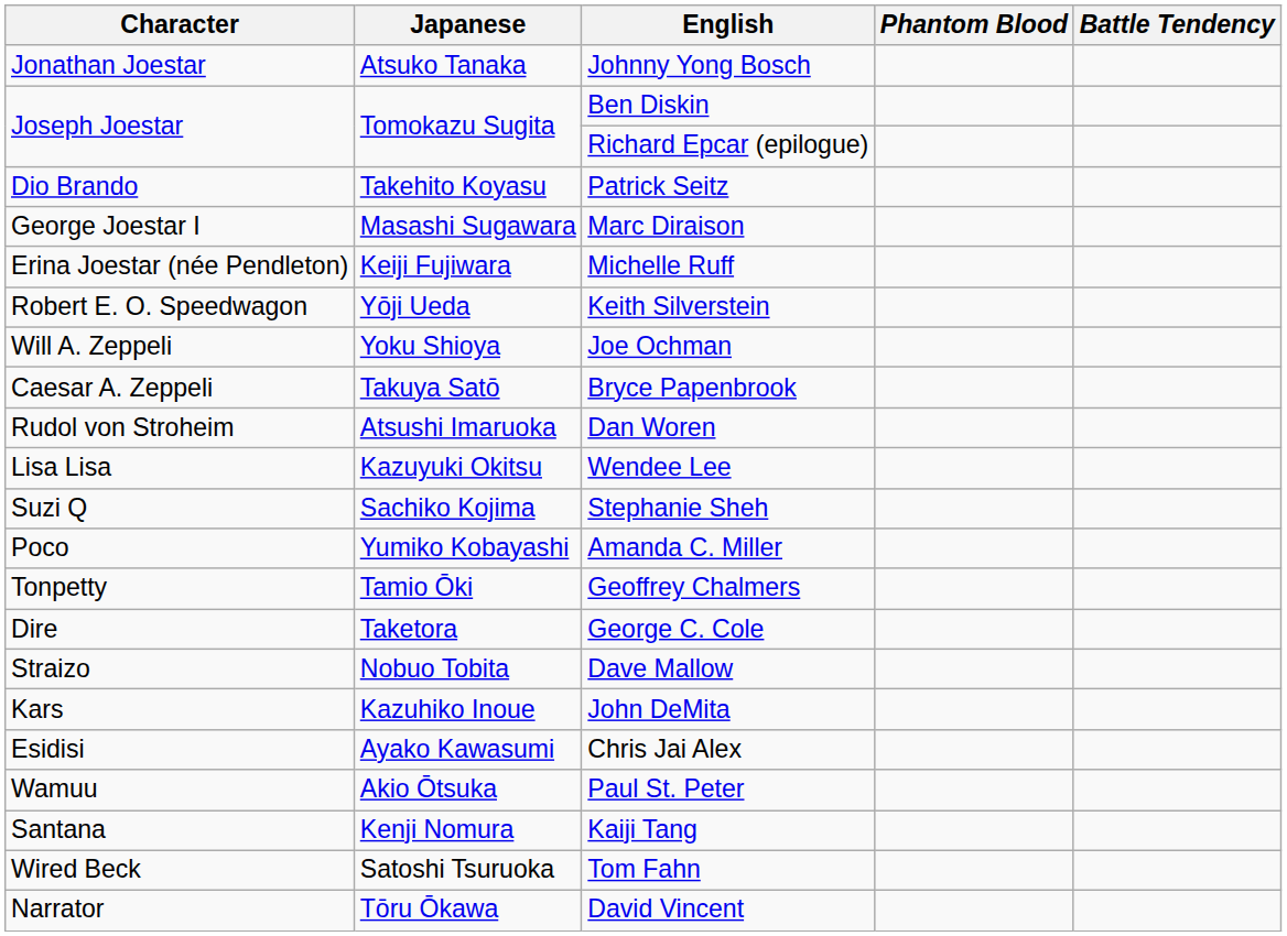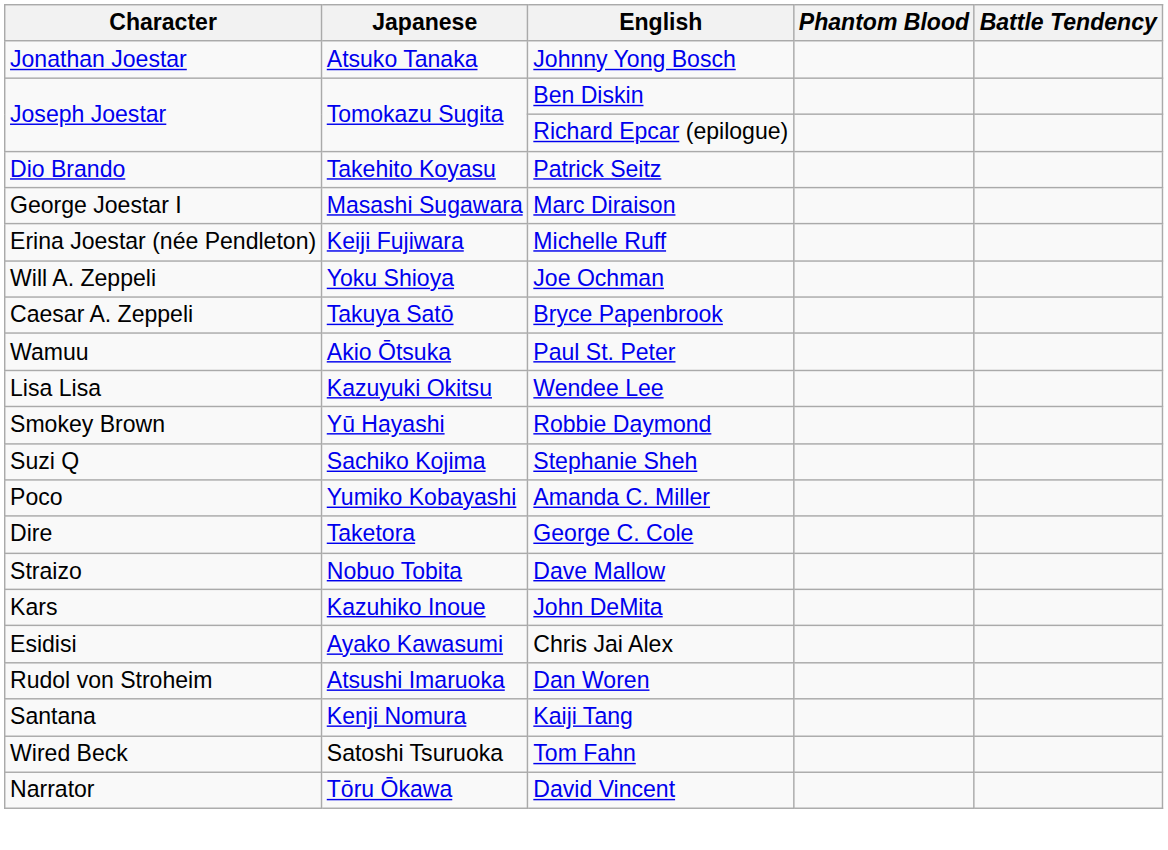 <table class="wikitable">
 <tr>
 <th>Character</th>
 <th>Japanese</th>
 <th>English</th>
 <th><em>Phantom Blood</em></th>
 <th><em>Battle Tendency</em></th>
 </tr>
 <tr>
 <td><a href='#'>Jonathan Joestar</a></td>
 <td><a href='#'>Atsuko Tanaka</a></td>
 <td><a href='#'>Johnny Yong Bosch</a></td>
 <td></td>
 <td></td>
 </tr>
 <tr>
 <td rowspan=2><a href='#'>Joseph Joestar</a></td>
 <td rowspan=2><a href='#'>Tomokazu Sugita</a></td>
 <td><a href='#'>Ben Diskin</a></td>
 <td></td>
 <td></td>
 </tr>
 <tr>
 <td><a href='#'>Richard Epcar</a> (epilogue)</td>
 <td></td>
 <td></td>
 </tr>
 <tr>
 <td><a href='#'>Dio Brando</a></td>
 <td><a href='#'>Takehito Koyasu</a></td>
 <td><a href='#'>Patrick Seitz</a></td>
 <td></td>
 <td></td>
 </tr>
 <tr>
 <td>George Joestar I</td>
 <td><a href='#'>Masashi Sugawara</a></td>
 <td><a href='#'>Marc Diraison</a></td>
 <td></td>
 <td></td>
 </tr>
 <tr>
 <td>Erina Joestar (née Pendleton)</td>
 <td><a href='#'>Keiji Fujiwara</a></td>
 <td><a href='#'>Michelle Ruff</a></td>
 <td></td>
 <td></td>
 </tr>
 <tr>
-<td>Robert E. O. Speedwagon</td>
-<td><a href='#'>Yōji Ueda</a></td>
-<td><a href='#'>Keith Silverstein</a></td>
-<td></td>
-<td></td>
-</tr>
-<tr>
 <td>Will A. Zeppeli</td>
 <td><a href='#'>Yoku Shioya</a></td>
 <td><a href='#'>Joe Ochman</a></td>
 <td></td>
 <td></td>
 </tr>
 <tr>
 <td>Caesar A. Zeppeli</td>
 <td><a href='#'>Takuya Satō</a></td>
 <td><a href='#'>Bryce Papenbrook</a></td>
 <td></td>
 <td></td>
 </tr>
 <tr>
-<td>Rudol von Stroheim</td>
-<td><a href='#'>Atsushi Imaruoka</a></td>
-<td><a href='#'>Dan Woren</a></td>
+<td>Wamuu</td>
+<td><a href='#'>Akio Ōtsuka</a></td>
+<td><a href='#'>Paul St. Peter</a></td>
 <td></td>
 <td></td>
 </tr>
 <tr>
 <td>Lisa Lisa</td>
 <td><a href='#'>Kazuyuki Okitsu</a></td>
 <td><a href='#'>Wendee Lee</a></td>
 <td> </td>
+<td></td>
+</tr>
+<tr>
+<td>Smokey Brown</td>
+<td><a href='#'>Yū Hayashi</a></td>
+<td><a href='#'>Robbie Daymond</a></td>
+<td></td>
 <td></td>
 </tr>
 <tr>
 <td>Suzi Q</td>
 <td><a href='#'>Sachiko Kojima</a></td>
 <td><a href='#'>Stephanie Sheh</a></td>
 <td></td>
 <td></td>
 </tr>
 <tr>
 <td>Poco</td>
 <td><a href='#'>Yumiko Kobayashi</a></td>
 <td><a href='#'>Amanda C. Miller</a></td>
-<td></td>
-<td></td>
-</tr>
-<tr>
-<td>Tonpetty</td>
-<td><a href='#'>Tamio Ōki</a></td>
-<td><a href='#'>Geoffrey Chalmers</a></td>
 <td></td>
 <td></td>
 </tr>
 <tr>
 <td>Dire</td>
 <td><a href='#'>Taketora</a></td>
 <td><a href='#'>George C. Cole</a></td>
 <td></td>
 <td></td>
 </tr>
 <tr>
 <td>Straizo</td>
 <td><a href='#'>Nobuo Tobita</a></td>
 <td><a href='#'>Dave Mallow</a></td>
 <td></td>
 <td></td>
 </tr>
 <tr>
 <td>Kars</td>
 <td><a href='#'>Kazuhiko Inoue</a></td>
 <td><a href='#'>John DeMita</a></td>
 <td></td>
 <td></td>
 </tr>
 <tr>
 <td>Esidisi</td>
 <td><a href='#'>Ayako Kawasumi</a></td>
 <td>Chris Jai Alex</td>
 <td></td>
 <td></td>
 </tr>
 <tr>
-<td>Wamuu</td>
-<td><a href='#'>Akio Ōtsuka</a></td>
-<td><a href='#'>Paul St. Peter</a></td>
+<td>Rudol von Stroheim</td>
+<td><a href='#'>Atsushi Imaruoka</a></td>
+<td><a href='#'>Dan Woren</a></td>
 <td></td>
 <td></td>
 </tr>
 <tr>
 <td>Santana</td>
 <td><a href='#'>Kenji Nomura</a></td>
 <td><a href='#'>Kaiji Tang</a></td>
 <td></td>
 <td></td>
 </tr>
 <tr>
 <td>Wired Beck</td>
 <td>Satoshi Tsuruoka</td>
 <td><a href='#'>Tom Fahn</a></td>
 <td></td>
 <td></td>
 </tr>
 <tr>
 <td>Narrator</td>
 <td><a href='#'>Tōru Ōkawa</a></td>
 <td><a href='#'>David Vincent</a></td>
 <td></td>
 <td></td>
 </tr>
 </table>
